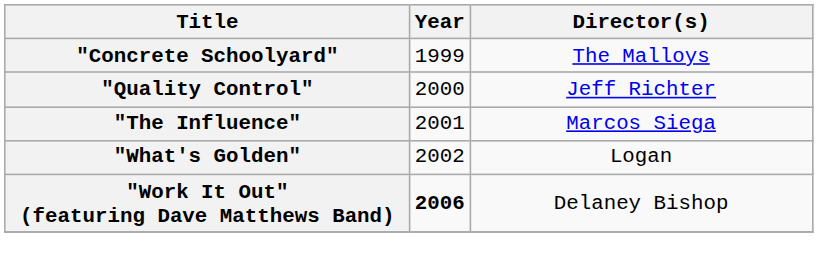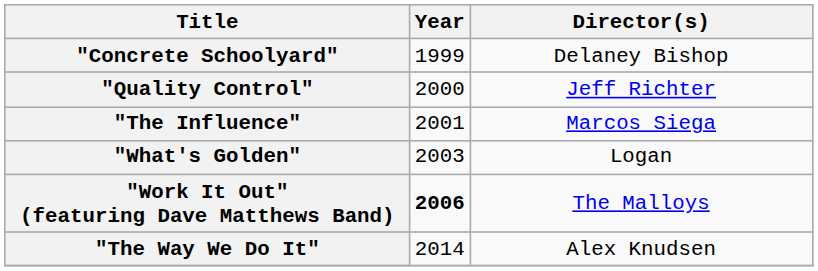 <table class="wikitable plainrowheaders" style="text-align:center;">
 <tr>
 <th scope="col" style="width:19em;">Title</th>
 <th scope="col">Year</th>
 <th scope="col" style="width:16em;">Director(s)</th>
 </tr>
 <tr>
 <th scope="row">"Concrete Schoolyard"</th>
 <td>1999</td>
-<td><a href='#'>The Malloys</a></td>
+<td>Delaney Bishop</td>
 </tr>
 <tr>
 <th scope="row">"Quality Control"</th>
 <td>2000</td>
 <td><a href='#'>Jeff Richter</a></td>
 </tr>
 <tr>
 <th scope="row">"The Influence"</th>
 <td>2001</td>
 <td><a href='#'>Marcos Siega</a></td>
 </tr>
 <tr>
 <th scope="row">"What's Golden"</th>
-<td>2002</td>
+<td>2003</td>
 <td>Logan</td>
 </tr>
 <tr>
 <th scope="row">"Work It Out"<br><span>(featuring Dave Matthews Band)</span></th>
 <td><strong>2006</strong></td>
-<td>Delaney Bishop</td>
+<td><a href='#'>The Malloys</a></td>
+</tr>
+<tr>
+<th scope="row">"The Way We Do It"</th>
+<td>2014</td>
+<td>Alex Knudsen</td>
 </tr>
 <tr>
 </tr>
 </table>
